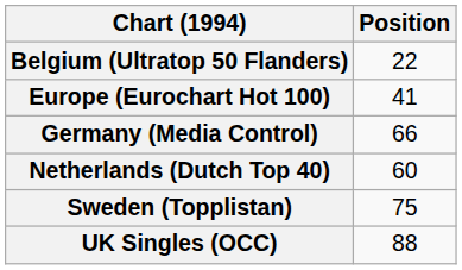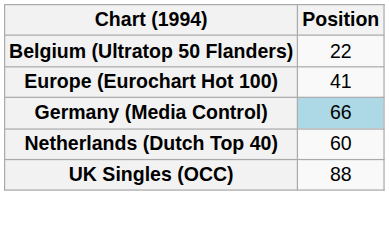 <table class="wikitable sortable plainrowheaders" style="text-align:center">
 <tr>
 <th>Chart (1994)</th>
 <th>Position</th>
 </tr>
 <tr>
 <th scope="row">Belgium (Ultratop 50 Flanders)</th>
 <td>22</td>
 </tr>
 <tr>
 <th scope="row">Europe (Eurochart Hot 100)</th>
 <td>41</td>
 </tr>
 <tr>
 <th scope="row">Germany (Media Control)</th>
-<td>66</td>
+<td style="background: lightblue;">66</td>
 </tr>
 <tr>
 <th scope="row">Netherlands (Dutch Top 40)</th>
 <td>60</td>
 </tr>
 <tr>
-<th scope="row">Sweden (Topplistan)</th>
-<td>75</td>
-</tr>
-<tr>
 <th scope="row">UK Singles (OCC)</th>
 <td>88</td>
 </tr>
 </table>
